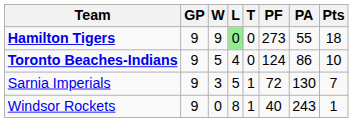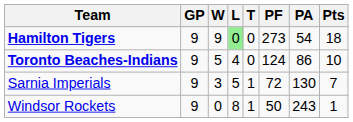 <table class="wikitable">
 <tr>
 <th>Team</th>
 <th>GP</th>
 <th>W</th>
 <th>L</th>
 <th>T</th>
 <th>PF</th>
 <th>PA</th>
 <th>Pts</th>
 </tr>
 <tr align="center">
 <td align="left"><strong><a href='#'>Hamilton Tigers</a></strong></td>
 <td>9</td>
 <td>9</td>
 <td style="background: lightgreen;">0</td>
 <td>0</td>
 <td>273</td>
-<td>55</td>
+<td>54</td>
 <td>18</td>
 </tr>
 <tr align="center">
 <td align="left"><strong><a href='#'>Toronto Beaches-</a><a href='#'>Indians</a></strong></td>
 <td>9</td>
 <td>5</td>
 <td>4</td>
 <td>0</td>
 <td>124</td>
 <td>86</td>
 <td>10</td>
 </tr>
 <tr align="center">
 <td align="left"><a href='#'>Sarnia Imperials</a></td>
 <td>9</td>
 <td>3</td>
 <td>5</td>
 <td>1</td>
 <td>72</td>
 <td>130</td>
 <td>7</td>
 </tr>
 <tr align="center">
 <td align="left"><a href='#'>Windsor Rockets</a></td>
 <td>9</td>
 <td>0</td>
 <td>8</td>
 <td>1</td>
-<td>40</td>
+<td>50</td>
 <td>243</td>
 <td>1</td>
 </tr>
 </table>
